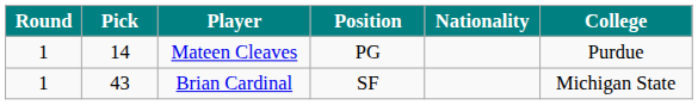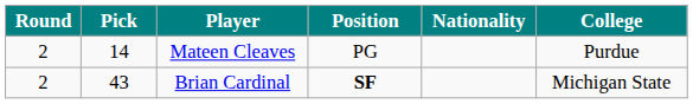 <table class="wikitable sortable sortable">
 <tr>
 <th style="background:#008080; color:white" width="10%">Round</th>
 <th style="background:#008080; color:white" width="10%">Pick</th>
 <th style="background:#008080; color:white" width="20%">Player</th>
 <th style="background:#008080; color:white" width="15%">Position</th>
 <th style="background:#008080; color:white" width="15%">Nationality</th>
 <th style="background:#008080; color:white" width="20%">College</th>
 </tr>
 <tr style="text-align: center">
-<td>1</td>
+<td>2</td>
 <td>14</td>
 <td><a href='#'>Mateen Cleaves</a></td>
 <td>PG</td>
 <td></td>
 <td>Purdue</td>
 </tr>
 <tr style="text-align: center">
-<td>1</td>
+<td>2</td>
 <td>43</td>
 <td><a href='#'>Brian Cardinal</a></td>
-<td>SF</td>
+<td><strong>SF</strong></td>
 <td></td>
 <td>Michigan State</td>
 </tr>
 </table>
